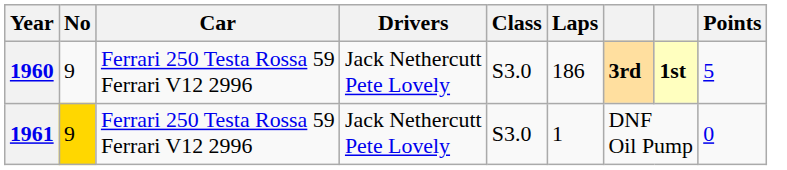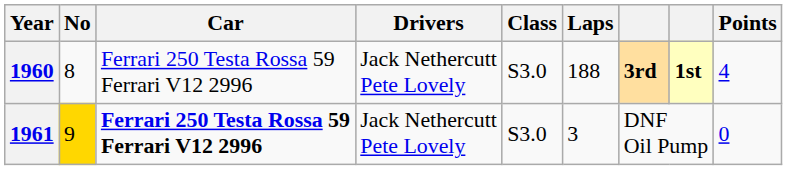 <table class="wikitable" style="font-size:90%">
 <tr>
 <th>Year</th>
 <th>No</th>
 <th>Car</th>
 <th>Drivers</th>
 <th>Class</th>
 <th>Laps</th>
 <th></th>
 <th></th>
 <th>Points</th>
 </tr>
 <tr>
 <th><a href='#'>1960</a></th>
-<td>9</td>
+<td>8</td>
 <td><a href='#'>Ferrari 250 Testa Rossa</a> 59<br>Ferrari V12 2996</td>
 <td> Jack Nethercutt<br> <a href='#'>Pete Lovely</a></td>
 <td>S3.0</td>
-<td>186</td>
+<td>188</td>
 <td style="background:#FFDF9F;"><strong>3rd</strong></td>
 <td style="background:#FFFFBF;"><strong>1st</strong></td>
-<td><a href='#'>5</a></td>
+<td><a href='#'>4</a></td>
 </tr>
 <tr>
 <th><a href='#'>1961</a></th>
 <td style="background: gold;">9</td>
-<td><a href='#'>Ferrari 250 Testa Rossa</a> 59<br>Ferrari V12 2996</td>
+<td><strong><a href='#'>Ferrari 250 Testa Rossa</a> 59<br>Ferrari V12 2996</strong></td>
 <td> Jack Nethercutt<br> <a href='#'>Pete Lovely</a></td>
 <td>S3.0</td>
-<td>1</td>
+<td>3</td>
 <td colspan="2">DNF<br>Oil Pump</td>
 <td><a href='#'>0</a></td>
 </tr>
 </table>
